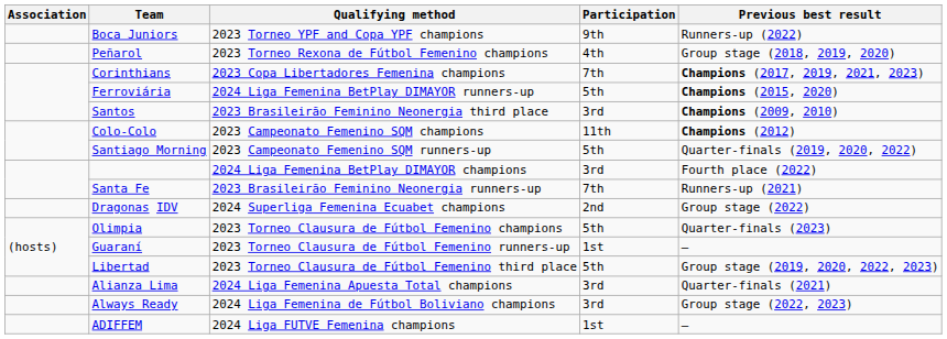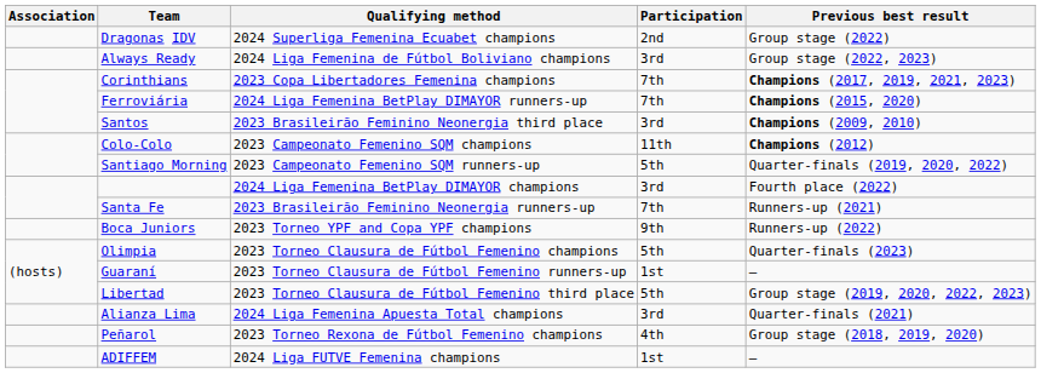 <table class="wikitable sortable">
 <tr>
 <th>Association</th>
 <th>Team</th>
 <th>Qualifying method</th>
 <th data-sort-type="number">Participation</th>
 <th>Previous best result</th>
 </tr>
 <tr>
 <td></td>
-<td><a href='#'>Boca Juniors</a></td>
-<td>2023 <a href='#'>Torneo YPF and Copa YPF</a> champions</td>
-<td>9th</td>
-<td data-sort-value="2">Runners-up (<a href='#'>2022</a>)</td>
+<td><a href='#'>Dragonas</a> <a href='#'>IDV</a></td>
+<td>2024 <a href='#'>Superliga Femenina Ecuabet</a> champions</td>
+<td>2nd</td>
+<td data-sort-value="9">Group stage (<a href='#'>2022</a>)</td>
 </tr>
 <tr>
 <td></td>
-<td><a href='#'>Peñarol</a></td>
-<td>2023 <a href='#'>Torneo Rexona de Fútbol Femenino</a> champions</td>
-<td>4th</td>
-<td data-sort-value="9">Group stage (<a href='#'>2018</a>, <a href='#'>2019</a>, <a href='#'>2020</a>)</td>
+<td><a href='#'>Always Ready</a></td>
+<td>2024 <a href='#'>Liga Femenina de Fútbol Boliviano</a> champions</td>
+<td>3rd</td>
+<td data-sort-value="9">Group stage (<a href='#'>2022</a>, <a href='#'>2023</a>)</td>
 </tr>
 <tr>
 <td rowspan=3></td>
 <td><a href='#'>Corinthians</a> </td>
 <td><a href='#'>2023 Copa Libertadores Femenina</a> champions</td>
 <td>7th</td>
 <td data-sort-value=1><strong>Champions</strong> (<a href='#'>2017</a>, <a href='#'>2019</a>, <a href='#'>2021</a>, <a href='#'>2023</a>)</td>
 </tr>
 <tr>
 <td><a href='#'>Ferroviária</a> </td>
 <td><a href='#'>2024 Liga Femenina BetPlay DIMAYOR</a> runners-up</td>
-<td>5th</td>
+<td>7th</td>
 <td data-sort-value="1"><strong>Champions</strong> (<a href='#'>2015</a>, <a href='#'>2020</a>)</td>
 </tr>
 <tr>
 <td><a href='#'>Santos</a> </td>
 <td><a href='#'>2023 Brasileirão Feminino Neonergia</a> third place</td>
 <td>3rd</td>
 <td data-sort-value="1"><strong>Champions</strong> (<a href='#'>2009</a>, <a href='#'>2010</a>)</td>
 </tr>
 <tr>
 <td rowspan=2></td>
 <td><a href='#'>Colo-Colo</a> </td>
 <td>2023 <a href='#'>Campeonato Femenino SQM</a> champions</td>
 <td>11th</td>
 <td data-sort-value="1"><strong>Champions</strong> (<a href='#'>2012</a>)</td>
 </tr>
 <tr>
 <td><a href='#'>Santiago Morning</a> </td>
 <td>2023 <a href='#'>Campeonato Femenino SQM</a> runners-up</td>
 <td>5th</td>
 <td data-sort-value=5>Quarter-finals (<a href='#'>2019</a>, <a href='#'>2020</a>, <a href='#'>2022</a>)</td>
 </tr>
 <tr>
 <td rowspan=2></td>
 <td></td>
 <td><a href='#'>2024 Liga Femenina BetPlay DIMAYOR</a> champions</td>
 <td>3rd</td>
 <td data-sort-value=4>Fourth place (<a href='#'>2022</a>)</td>
 </tr>
 <tr>
 <td><a href='#'>Santa Fe</a> </td>
 <td><a href='#'>2023 Brasileirão Feminino Neonergia</a> runners-up</td>
 <td>7th</td>
 <td data-sort-value="2">Runners-up (<a href='#'>2021</a>)</td>
 </tr>
 <tr>
 <td></td>
-<td><a href='#'>Dragonas</a> <a href='#'>IDV</a></td>
-<td>2024 <a href='#'>Superliga Femenina Ecuabet</a> champions</td>
-<td>2nd</td>
-<td data-sort-value="9">Group stage (<a href='#'>2022</a>)</td>
+<td><a href='#'>Boca Juniors</a></td>
+<td>2023 <a href='#'>Torneo YPF and Copa YPF</a> champions</td>
+<td>9th</td>
+<td data-sort-value="2">Runners-up (<a href='#'>2022</a>)</td>
 </tr>
 <tr>
 <td rowspan=3> (hosts)</td>
 <td><a href='#'>Olimpia</a> </td>
 <td>2023 <a href='#'>Torneo Clausura de Fútbol Femenino</a> champions</td>
 <td>5th</td>
 <td data-sort-value="5">Quarter-finals (<a href='#'>2023</a>)</td>
 </tr>
 <tr>
 <td><a href='#'>Guaraní</a> </td>
 <td>2023 <a href='#'>Torneo Clausura de Fútbol Femenino</a> runners-up</td>
 <td>1st</td>
 <td data-sort-value="17">—</td>
 </tr>
 <tr>
 <td><a href='#'>Libertad</a> </td>
 <td>2023 <a href='#'>Torneo Clausura de Fútbol Femenino</a> third place</td>
 <td>5th</td>
 <td data-sort-value="9">Group stage (<a href='#'>2019</a>, <a href='#'>2020</a>, <a href='#'>2022</a>, <a href='#'>2023</a>)</td>
 </tr>
 <tr>
 <td></td>
 <td><a href='#'>Alianza Lima</a></td>
 <td><a href='#'>2024 Liga Femenina Apuesta Total</a> champions</td>
 <td>3rd</td>
 <td data-sort-value=5>Quarter-finals (<a href='#'>2021</a>)</td>
 </tr>
 <tr>
 <td></td>
-<td><a href='#'>Always Ready</a></td>
-<td>2024 <a href='#'>Liga Femenina de Fútbol Boliviano</a> champions</td>
-<td>3rd</td>
-<td data-sort-value="9">Group stage (<a href='#'>2022</a>, <a href='#'>2023</a>)</td>
+<td><a href='#'>Peñarol</a></td>
+<td>2023 <a href='#'>Torneo Rexona de Fútbol Femenino</a> champions</td>
+<td>4th</td>
+<td data-sort-value="9">Group stage (<a href='#'>2018</a>, <a href='#'>2019</a>, <a href='#'>2020</a>)</td>
 </tr>
 <tr>
 <td></td>
 <td><a href='#'>ADIFFEM</a></td>
 <td>2024 <a href='#'>Liga FUTVE Femenina</a> champions</td>
 <td>1st</td>
 <td data-sort-value="17">—</td>
 </tr>
 </table>
